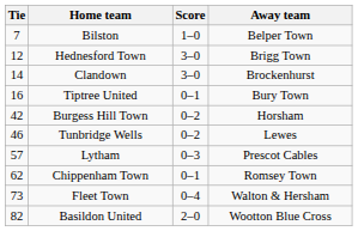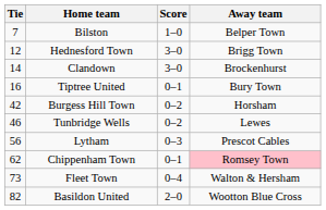 <table class="wikitable" style="text-align:center;">
 <tr>
 <th width=20>Tie</th>
 <th width=175>Home team</th>
 <th width=20>Score</th>
 <th width=175>Away team</th>
 </tr>
 <tr>
 <td>7</td>
 <td>Bilston</td>
 <td>1–0</td>
 <td>Belper Town</td>
 </tr>
 <tr>
 <td>12</td>
 <td>Hednesford Town</td>
 <td>3–0</td>
 <td>Brigg Town</td>
 </tr>
 <tr>
 <td>14</td>
 <td>Clandown</td>
 <td>3–0</td>
 <td>Brockenhurst</td>
 </tr>
 <tr>
 <td>16</td>
 <td>Tiptree United</td>
 <td>0–1</td>
 <td>Bury Town</td>
 </tr>
 <tr>
 <td>42</td>
 <td>Burgess Hill Town</td>
 <td>0–2</td>
 <td>Horsham</td>
 </tr>
 <tr>
 <td>46</td>
 <td>Tunbridge Wells</td>
 <td>0–2</td>
 <td>Lewes</td>
 </tr>
 <tr>
-<td>57</td>
+<td>56</td>
 <td>Lytham</td>
 <td>0–3</td>
 <td>Prescot Cables</td>
 </tr>
 <tr>
 <td>62</td>
 <td>Chippenham Town</td>
 <td>0–1</td>
-<td>Romsey Town</td>
+<td style="background: pink;">Romsey Town</td>
 </tr>
 <tr>
 <td>73</td>
 <td>Fleet Town</td>
 <td>0–4</td>
 <td>Walton & Hersham</td>
 </tr>
 <tr>
 <td>82</td>
 <td>Basildon United</td>
 <td>2–0</td>
 <td>Wootton Blue Cross</td>
 </tr>
 </table>
